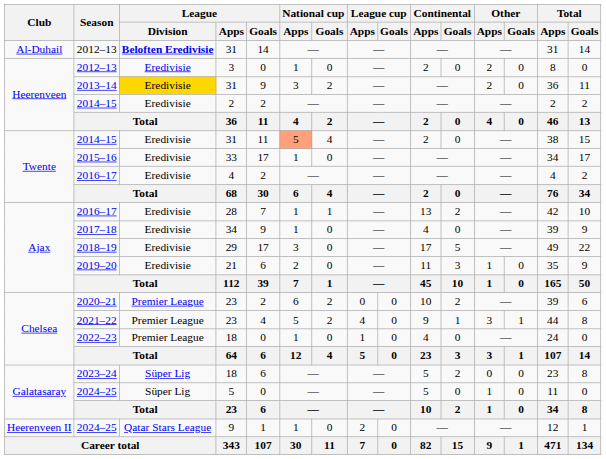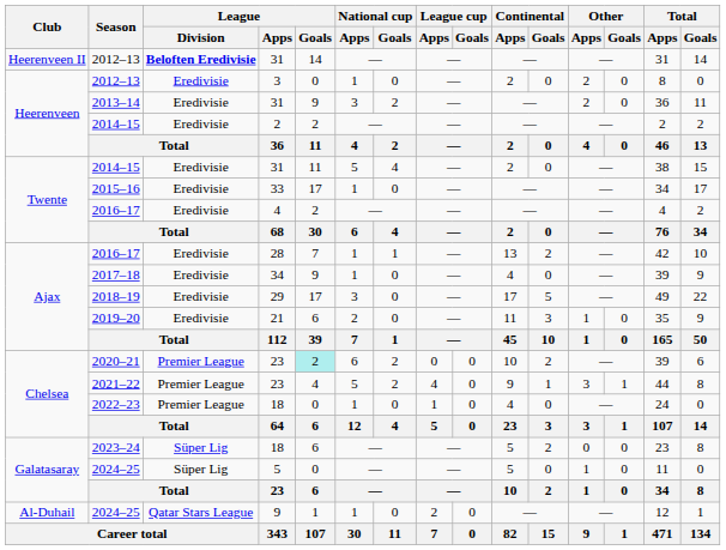 <table class="wikitable" style="text-align:center">
 <tr>
 <th rowspan="2">Club</th>
 <th rowspan="2">Season</th>
 <th colspan="3">League</th>
 <th colspan="2">National cup</th>
 <th colspan="2">League cup</th>
 <th colspan="2">Continental</th>
 <th colspan="2">Other</th>
 <th colspan="2">Total</th>
 </tr>
 <tr>
 <th>Division</th>
 <th>Apps</th>
 <th>Goals</th>
 <th>Apps</th>
 <th>Goals</th>
 <th>Apps</th>
 <th>Goals</th>
 <th>Apps</th>
 <th>Goals</th>
 <th>Apps</th>
 <th>Goals</th>
 <th>Apps</th>
 <th>Goals</th>
 </tr>
 <tr>
-<td><a href='#'>Al-Duhail</a></td>
+<td><a href='#'>Heerenveen II</a></td>
 <td>2012–13</td>
 <td><strong><a href='#'>Beloften Eredivisie</a></strong></td>
 <td>31</td>
 <td>14</td>
 <td colspan="2">—</td>
 <td colspan="2">—</td>
 <td colspan="2">—</td>
 <td colspan="2">—</td>
 <td>31</td>
 <td>14</td>
 </tr>
 <tr>
 <td rowspan="4"><a href='#'>Heerenveen</a></td>
 <td><a href='#'>2012–13</a></td>
 <td><a href='#'>Eredivisie</a></td>
 <td>3</td>
 <td>0</td>
 <td>1</td>
 <td>0</td>
 <td colspan="2">—</td>
 <td>2</td>
 <td>0</td>
 <td>2</td>
 <td>0</td>
 <td>8</td>
 <td>0</td>
 </tr>
 <tr>
 <td><a href='#'>2013–14</a></td>
-<td style="background: gold;">Eredivisie</td>
+<td>Eredivisie</td>
 <td>31</td>
 <td>9</td>
 <td>3</td>
 <td>2</td>
 <td colspan="2">—</td>
 <td colspan="2">—</td>
 <td>2</td>
 <td>0</td>
 <td>36</td>
 <td>11</td>
 </tr>
 <tr>
 <td><a href='#'>2014–15</a></td>
 <td>Eredivisie</td>
 <td>2</td>
 <td>2</td>
 <td colspan="2">—</td>
 <td colspan="2">—</td>
 <td colspan="2">—</td>
 <td colspan="2">—</td>
 <td>2</td>
 <td>2</td>
 </tr>
 <tr>
 <th colspan="2">Total</th>
 <th>36</th>
 <th>11</th>
 <th>4</th>
 <th>2</th>
 <th colspan="2">—</th>
 <th>2</th>
 <th>0</th>
 <th>4</th>
 <th>0</th>
 <th>46</th>
 <th>13</th>
 </tr>
 <tr>
 <td rowspan="4"><a href='#'>Twente</a></td>
 <td><a href='#'>2014–15</a></td>
 <td>Eredivisie</td>
 <td>31</td>
 <td>11</td>
-<td style="background: lightsalmon;">5</td>
+<td>5</td>
 <td>4</td>
 <td colspan="2">—</td>
 <td>2</td>
 <td>0</td>
 <td colspan="2">—</td>
 <td>38</td>
 <td>15</td>
 </tr>
 <tr>
 <td><a href='#'>2015–16</a></td>
 <td>Eredivisie</td>
 <td>33</td>
 <td>17</td>
 <td>1</td>
 <td>0</td>
 <td colspan="2">—</td>
 <td colspan="2">—</td>
 <td colspan="2">—</td>
 <td>34</td>
 <td>17</td>
 </tr>
 <tr>
 <td><a href='#'>2016–17</a></td>
 <td>Eredivisie</td>
 <td>4</td>
 <td>2</td>
 <td colspan="2">—</td>
 <td colspan="2">—</td>
 <td colspan="2">—</td>
 <td colspan="2">—</td>
 <td>4</td>
 <td>2</td>
 </tr>
 <tr>
 <th colspan="2">Total</th>
 <th>68</th>
 <th>30</th>
 <th>6</th>
 <th>4</th>
 <th colspan="2">—</th>
 <th>2</th>
 <th>0</th>
 <th colspan="2">—</th>
 <th>76</th>
 <th>34</th>
 </tr>
 <tr>
 <td rowspan="5"><a href='#'>Ajax</a></td>
 <td><a href='#'>2016–17</a></td>
 <td>Eredivisie</td>
 <td>28</td>
 <td>7</td>
 <td>1</td>
 <td>1</td>
 <td colspan="2">—</td>
 <td>13</td>
 <td>2</td>
 <td colspan="2">—</td>
 <td>42</td>
 <td>10</td>
 </tr>
 <tr>
 <td><a href='#'>2017–18</a></td>
 <td>Eredivisie</td>
 <td>34</td>
 <td>9</td>
 <td>1</td>
 <td>0</td>
 <td colspan="2">—</td>
 <td>4</td>
 <td>0</td>
 <td colspan="2">—</td>
 <td>39</td>
 <td>9</td>
 </tr>
 <tr>
 <td><a href='#'>2018–19</a></td>
 <td>Eredivisie</td>
 <td>29</td>
 <td>17</td>
 <td>3</td>
 <td>0</td>
 <td colspan="2">—</td>
 <td>17</td>
 <td>5</td>
 <td colspan="2">—</td>
 <td>49</td>
 <td>22</td>
 </tr>
 <tr>
 <td><a href='#'>2019–20</a></td>
 <td>Eredivisie</td>
 <td>21</td>
 <td>6</td>
 <td>2</td>
 <td>0</td>
 <td colspan="2">—</td>
 <td>11</td>
 <td>3</td>
 <td>1</td>
 <td>0</td>
 <td>35</td>
 <td>9</td>
 </tr>
 <tr>
 <th colspan="2">Total</th>
 <th>112</th>
 <th>39</th>
 <th>7</th>
 <th>1</th>
 <th colspan="2">—</th>
 <th>45</th>
 <th>10</th>
 <th>1</th>
 <th>0</th>
 <th>165</th>
 <th>50</th>
 </tr>
 <tr>
 <td rowspan="4"><a href='#'>Chelsea</a></td>
 <td><a href='#'>2020–21</a></td>
 <td><a href='#'>Premier League</a></td>
 <td>23</td>
-<td>2</td>
+<td style="background: paleturquoise;">2</td>
 <td>6</td>
 <td>2</td>
 <td>0</td>
 <td>0</td>
 <td>10</td>
 <td>2</td>
 <td colspan="2">—</td>
 <td>39</td>
 <td>6</td>
 </tr>
 <tr>
 <td><a href='#'>2021–22</a></td>
 <td>Premier League</td>
 <td>23</td>
 <td>4</td>
 <td>5</td>
 <td>2</td>
 <td>4</td>
 <td>0</td>
 <td>9</td>
 <td>1</td>
 <td>3</td>
 <td>1</td>
 <td>44</td>
 <td>8</td>
 </tr>
 <tr>
 <td><a href='#'>2022–23</a></td>
 <td>Premier League</td>
 <td>18</td>
 <td>0</td>
 <td>1</td>
 <td>0</td>
 <td>1</td>
 <td>0</td>
 <td>4</td>
 <td>0</td>
 <td colspan="2">—</td>
 <td>24</td>
 <td>0</td>
 </tr>
 <tr>
 <th colspan="2">Total</th>
 <th>64</th>
 <th>6</th>
 <th>12</th>
 <th>4</th>
 <th>5</th>
 <th>0</th>
 <th>23</th>
 <th>3</th>
 <th>3</th>
 <th>1</th>
 <th>107</th>
 <th>14</th>
 </tr>
 <tr>
 <td rowspan="3"><a href='#'>Galatasaray</a></td>
 <td><a href='#'>2023–24</a></td>
 <td><a href='#'>Süper Lig</a></td>
 <td>18</td>
 <td>6</td>
 <td colspan="2">—</td>
 <td colspan="2">—</td>
 <td>5</td>
 <td>2</td>
 <td>0</td>
 <td>0</td>
 <td>23</td>
 <td>8</td>
 </tr>
 <tr>
 <td><a href='#'>2024–25</a></td>
 <td>Süper Lig</td>
 <td>5</td>
 <td>0</td>
 <td colspan="2">—</td>
 <td colspan="2">—</td>
 <td>5</td>
 <td>0</td>
 <td>1</td>
 <td>0</td>
 <td>11</td>
 <td>0</td>
 </tr>
 <tr>
 <th colspan="2">Total</th>
 <th>23</th>
 <th>6</th>
 <th colspan="2">—</th>
 <th colspan="2">—</th>
 <th>10</th>
 <th>2</th>
 <th>1</th>
 <th>0</th>
 <th>34</th>
 <th>8</th>
 </tr>
 <tr>
-<td><a href='#'>Heerenveen II</a></td>
+<td><a href='#'>Al-Duhail</a></td>
 <td><a href='#'>2024–25</a></td>
 <td><a href='#'>Qatar Stars League</a></td>
 <td>9</td>
 <td>1</td>
 <td>1</td>
 <td>0</td>
 <td>2</td>
 <td>0</td>
 <td colspan="2">—</td>
 <td colspan="2">—</td>
 <td>12</td>
 <td>1</td>
 </tr>
 <tr>
 <th colspan="3">Career total</th>
 <th>343</th>
 <th>107</th>
 <th>30</th>
 <th>11</th>
 <th>7</th>
 <th>0</th>
 <th>82</th>
 <th>15</th>
 <th>9</th>
 <th>1</th>
 <th>471</th>
 <th>134</th>
 </tr>
 </table>
